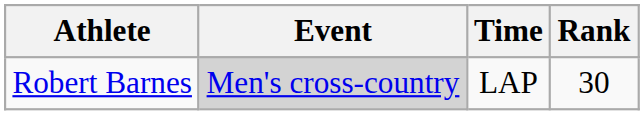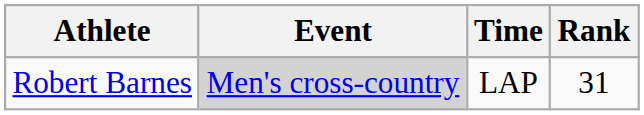 <table class="wikitable" style="font-size:90%">
 <tr>
 <th>Athlete</th>
 <th>Event</th>
 <th>Time</th>
 <th>Rank</th>
 </tr>
 <tr align=center>
 <td align=left><a href='#'>Robert Barnes</a></td>
 <td align=left style="background: lightgrey;"><a href='#'>Men's cross-country</a></td>
 <td>LAP</td>
-<td>30</td>
+<td>31</td>
 </tr>
 </table>
